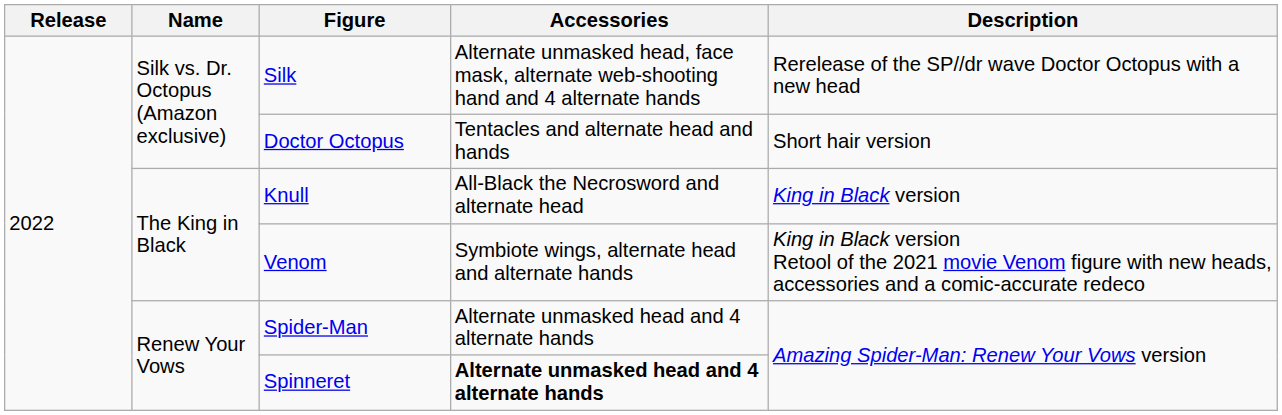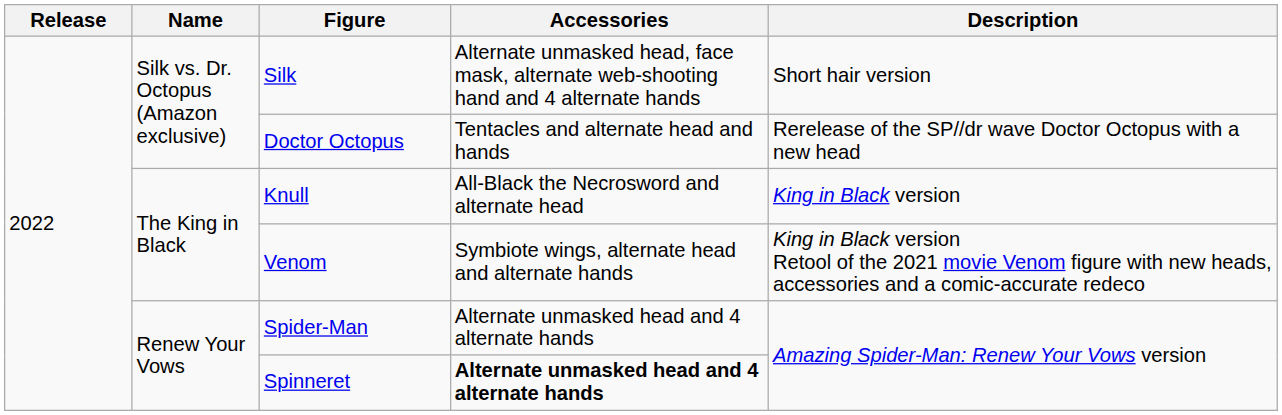 <table class="wikitable" style="width:80%;">
 <tr>
 <th width=10%>Release</th>
 <th width=10%>Name</th>
 <th width=15%>Figure</th>
 <th width=25%>Accessories</th>
 <th width=40%>Description</th>
 </tr>
 <tr>
 <td rowspan=6>2022</td>
 <td rowspan=2>Silk vs. Dr. Octopus (Amazon exclusive)</td>
 <td><a href='#'>Silk</a></td>
 <td>Alternate unmasked head, face mask, alternate web-shooting hand and 4 alternate hands</td>
-<td>Rerelease of the SP//dr wave Doctor Octopus with a new head</td>
+<td>Short hair version</td>
 </tr>
 <tr>
 <td><a href='#'>Doctor Octopus</a></td>
 <td>Tentacles and alternate head and hands</td>
-<td>Short hair version</td>
+<td>Rerelease of the SP//dr wave Doctor Octopus with a new head</td>
 </tr>
 <tr>
 <td rowspan=2>The King in Black</td>
 <td><a href='#'>Knull</a></td>
 <td>All-Black the Necrosword and alternate head</td>
 <td><em><a href='#'>King in Black</a></em> version</td>
 </tr>
 <tr>
 <td><a href='#'>Venom</a></td>
 <td>Symbiote wings, alternate head and alternate hands</td>
 <td><em>King in Black</em> version<br>Retool of the 2021 <a href='#'>movie Venom</a> figure with new heads, accessories and a comic-accurate redeco</td>
 </tr>
 <tr>
 <td rowspan=2>Renew Your Vows</td>
 <td><a href='#'>Spider-Man</a></td>
 <td>Alternate unmasked head and 4 alternate hands</td>
 <td rowspan=2><em><a href='#'>Amazing Spider-Man: Renew Your Vows</a></em> version</td>
 </tr>
 <tr>
 <td><a href='#'>Spinneret</a></td>
 <td><strong>Alternate unmasked head and 4 alternate hands</strong></td>
 </tr>
 </table>
